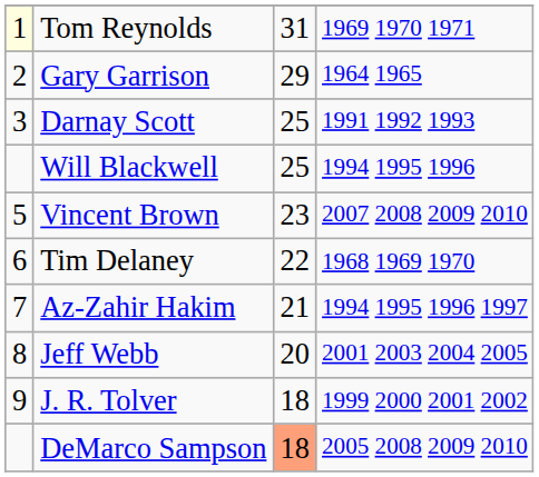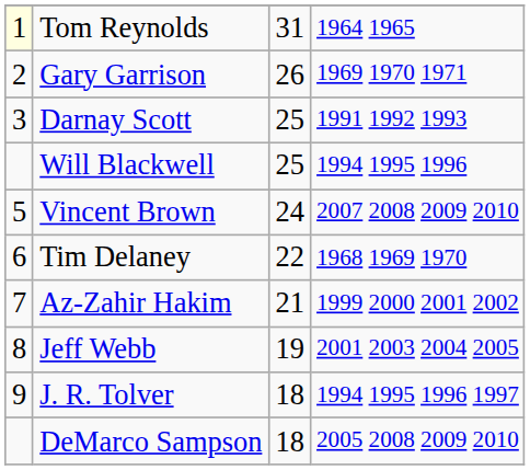 <table class="wikitable">
 <tr>
 </tr>
 <tr>
 <td style="background: lightyellow;">1</td>
 <td>Tom Reynolds</td>
 <td>31</td>
-<td style="font-size:80%;"><a href='#'>1969</a> <a href='#'>1970</a> <a href='#'>1971</a></td>
+<td style="font-size:80%;"><a href='#'>1964</a> <a href='#'>1965</a></td>
 </tr>
 <tr>
 <td>2</td>
 <td><a href='#'>Gary Garrison</a></td>
-<td>29</td>
-<td style="font-size:80%;"><a href='#'>1964</a> <a href='#'>1965</a></td>
+<td>26</td>
+<td style="font-size:80%;"><a href='#'>1969</a> <a href='#'>1970</a> <a href='#'>1971</a></td>
 </tr>
 <tr>
 <td>3</td>
 <td><a href='#'>Darnay Scott</a></td>
 <td>25</td>
 <td style="font-size:80%;"><a href='#'>1991</a> <a href='#'>1992</a> <a href='#'>1993</a></td>
 </tr>
 <tr>
 <td></td>
 <td><a href='#'>Will Blackwell</a></td>
 <td>25</td>
 <td style="font-size:80%;"><a href='#'>1994</a> <a href='#'>1995</a> <a href='#'>1996</a></td>
 </tr>
 <tr>
 <td>5</td>
 <td><a href='#'>Vincent Brown</a></td>
-<td>23</td>
+<td>24</td>
 <td style="font-size:80%;"><a href='#'>2007</a> <a href='#'>2008</a> <a href='#'>2009</a> <a href='#'>2010</a></td>
 </tr>
 <tr>
 <td>6</td>
 <td>Tim Delaney</td>
 <td>22</td>
 <td style="font-size:80%;"><a href='#'>1968</a> <a href='#'>1969</a> <a href='#'>1970</a></td>
 </tr>
 <tr>
 <td>7</td>
 <td><a href='#'>Az-Zahir Hakim</a></td>
 <td>21</td>
-<td style="font-size:80%;"><a href='#'>1994</a> <a href='#'>1995</a> <a href='#'>1996</a> <a href='#'>1997</a></td>
+<td style="font-size:80%;"><a href='#'>1999</a> <a href='#'>2000</a> <a href='#'>2001</a> <a href='#'>2002</a></td>
 </tr>
 <tr>
 <td>8</td>
 <td><a href='#'>Jeff Webb</a></td>
-<td>20</td>
+<td>19</td>
 <td style="font-size:80%;"><a href='#'>2001</a> <a href='#'>2003</a> <a href='#'>2004</a> <a href='#'>2005</a></td>
 </tr>
 <tr>
 <td>9</td>
 <td><a href='#'>J. R. Tolver</a></td>
 <td>18</td>
-<td style="font-size:80%;"><a href='#'>1999</a> <a href='#'>2000</a> <a href='#'>2001</a> <a href='#'>2002</a></td>
+<td style="font-size:80%;"><a href='#'>1994</a> <a href='#'>1995</a> <a href='#'>1996</a> <a href='#'>1997</a></td>
 </tr>
 <tr>
 <td></td>
 <td><a href='#'>DeMarco Sampson</a></td>
-<td style="background: lightsalmon;">18</td>
+<td>18</td>
 <td style="font-size:80%;"><a href='#'>2005</a> <a href='#'>2008</a> <a href='#'>2009</a> <a href='#'>2010</a></td>
 </tr>
 </table>
